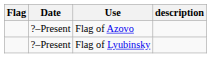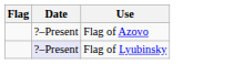 <table class="wikitable">
 <tr>
 <th>Flag</th>
 <th>Date</th>
 <th>Use</th>
-<th>description</th>
 </tr>
 <tr>
 <td></td>
 <td>?–Present</td>
 <td>Flag of <a href='#'>Azovo</a></td>
-<td></td>
 </tr>
 <tr>
 <td></td>
-<td>?–Present</td>
+<td style="background: lavender;">?–Present</td>
 <td>Flag of <a href='#'>Lyubinsky</a></td>
-<td></td>
 </tr>
 </table>
